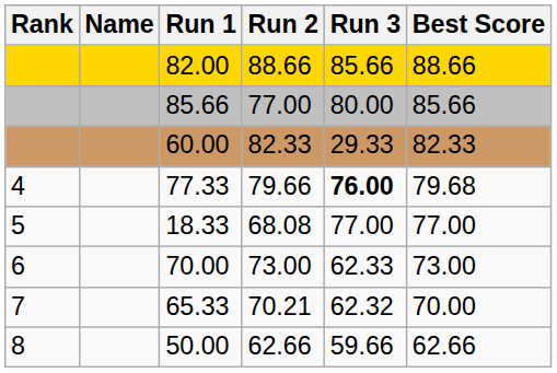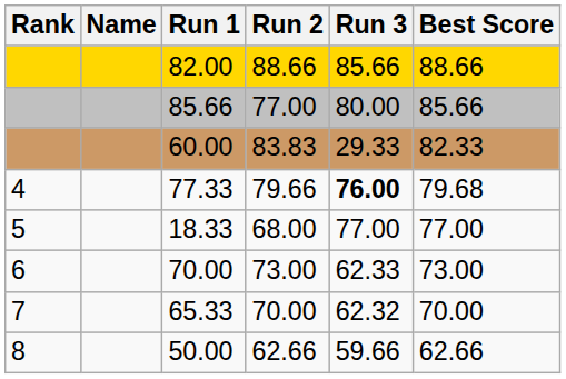 <table class="wikitable">
 <tr>
 <th>Rank</th>
 <th>Name</th>
 <th>Run 1</th>
 <th>Run 2</th>
 <th>Run 3</th>
 <th>Best Score</th>
 </tr>
 <tr style="background:gold;">
 <td></td>
 <td></td>
 <td>82.00</td>
 <td>88.66</td>
 <td>85.66</td>
 <td>88.66</td>
 </tr>
 <tr style="background:silver;">
 <td></td>
 <td></td>
 <td>85.66</td>
 <td>77.00</td>
 <td>80.00</td>
 <td>85.66</td>
 </tr>
 <tr style="background:#CC9966;">
 <td></td>
 <td></td>
 <td>60.00</td>
-<td>82.33</td>
+<td>83.83</td>
 <td>29.33</td>
 <td>82.33</td>
 </tr>
 <tr>
 <td>4</td>
 <td></td>
 <td>77.33</td>
 <td>79.66</td>
 <td><strong>76.00</strong></td>
 <td>79.68</td>
 </tr>
 <tr>
 <td>5</td>
 <td></td>
 <td>18.33</td>
-<td>68.08</td>
+<td>68.00</td>
 <td>77.00</td>
 <td>77.00</td>
 </tr>
 <tr>
 <td>6</td>
 <td></td>
 <td>70.00</td>
 <td>73.00</td>
 <td>62.33</td>
 <td>73.00</td>
 </tr>
 <tr>
 <td>7</td>
 <td></td>
 <td>65.33</td>
-<td>70.21</td>
+<td>70.00</td>
 <td>62.32</td>
 <td>70.00</td>
 </tr>
 <tr>
 <td>8</td>
 <td></td>
 <td>50.00</td>
 <td>62.66</td>
 <td>59.66</td>
 <td>62.66</td>
 </tr>
 </table>
